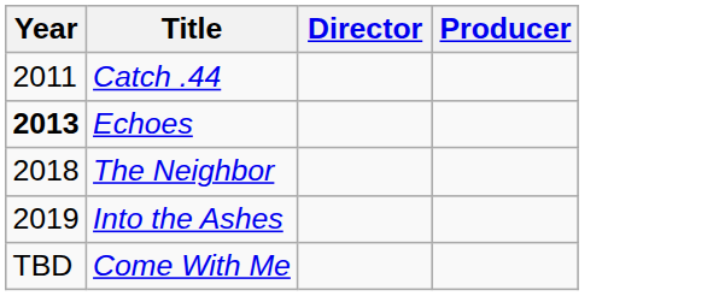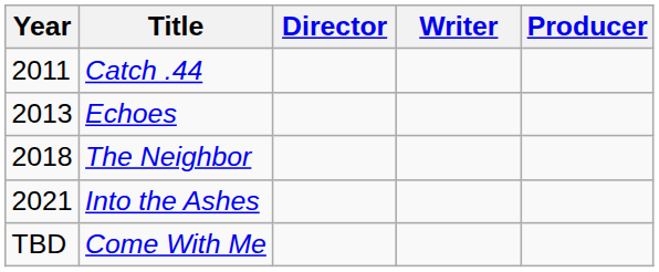 <table class="wikitable">
 <tr>
 <th>Year</th>
 <th>Title</th>
 <th width=65><a href='#'>Director</a></th>
+<th width=65><a href='#'>Writer</a></th>
 <th width=65><a href='#'>Producer</a></th>
 </tr>
 <tr>
 <td>2011</td>
 <td style="text-align:left;"><em><a href='#'>Catch .44</a></em></td>
 <td></td>
 <td></td>
+<td></td>
 </tr>
 <tr>
-<td><strong>2013</strong></td>
+<td>2013</td>
 <td style="text-align:left;"><em><a href='#'>Echoes</a></em></td>
+<td></td>
 <td></td>
 <td></td>
 </tr>
 <tr>
 <td>2018</td>
 <td><em><a href='#'>The Neighbor</a></em></td>
 <td></td>
 <td></td>
+<td></td>
 </tr>
 <tr>
-<td>2019</td>
+<td>2021</td>
 <td><em><a href='#'>Into the Ashes</a></em></td>
+<td></td>
 <td></td>
 <td></td>
 </tr>
 <tr>
 <td>TBD</td>
 <td><em><a href='#'>Come With Me</a></em></td>
 <td></td>
 <td></td>
+<td></td>
 </tr>
 </table>
